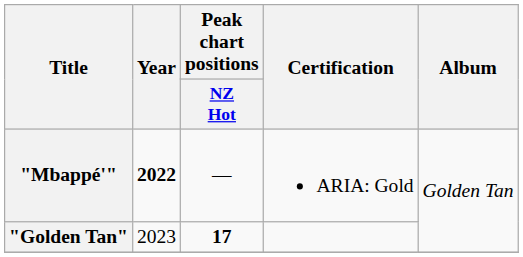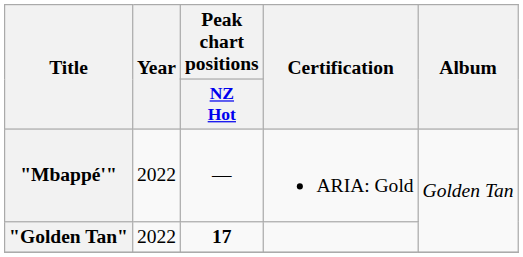 <table class="wikitable plainrowheaders" style="text-align:center;">
 <tr>
 <th scope="col" rowspan="2">Title</th>
 <th scope="col" rowspan="2">Year</th>
 <th scope="col" colspan="1">Peak chart positions</th>
 <th scope="col" rowspan="2">Certification</th>
 <th scope="col" rowspan="2">Album</th>
 </tr>
 <tr>
 <th scope="col" style="width:3em;font-size:90%"><a href='#'>NZ<br>Hot</a><br></th>
 </tr>
 <tr>
 <th scope="row">"Mbappé'" </th>
-<td><strong>2022</strong></td>
+<td>2022</td>
 <td>—</td>
 <td><br><ul><li>ARIA: Gold</li></ul></td>
 <td rowspan="2"><em>Golden Tan</em></td>
 </tr>
 <tr>
 <th scope="row">"Golden Tan"</th>
-<td>2023</td>
+<td>2022</td>
 <td><strong>17</strong></td>
 <td></td>
 </tr>
 <tr>
 </tr>
 </table>
